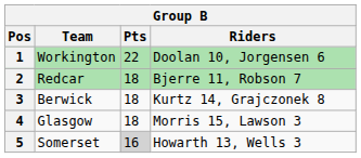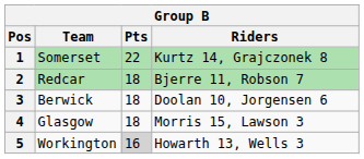 <table class="wikitable">
 <tr>
 <th colspan="4">Group B</th>
 </tr>
 <tr>
 <th width=20>Pos</th>
 <th width=80>Team</th>
 <th width=20>Pts</th>
 <th width=200>Riders</th>
 </tr>
 <tr style="background:#ACE1AF;">
 <th>1</th>
-<td>Workington</td>
+<td>Somerset</td>
 <td>22</td>
-<td>Doolan 10, Jorgensen 6</td>
+<td>Kurtz 14, Grajczonek 8</td>
 </tr>
 <tr style="background:#ACE1AF;">
 <th>2</th>
 <td>Redcar</td>
 <td>18</td>
 <td>Bjerre 11, Robson 7</td>
 </tr>
 <tr>
 <th>3</th>
 <td>Berwick</td>
 <td>18</td>
-<td>Kurtz 14, Grajczonek 8</td>
+<td>Doolan 10, Jorgensen 6</td>
 </tr>
 <tr>
 <th>4</th>
 <td>Glasgow</td>
 <td>18</td>
 <td>Morris 15, Lawson 3</td>
 </tr>
 <tr>
 <th>5</th>
-<td>Somerset</td>
+<td>Workington</td>
 <td style="background: lightgrey;">16</td>
 <td>Howarth 13, Wells 3</td>
 </tr>
 </table>
